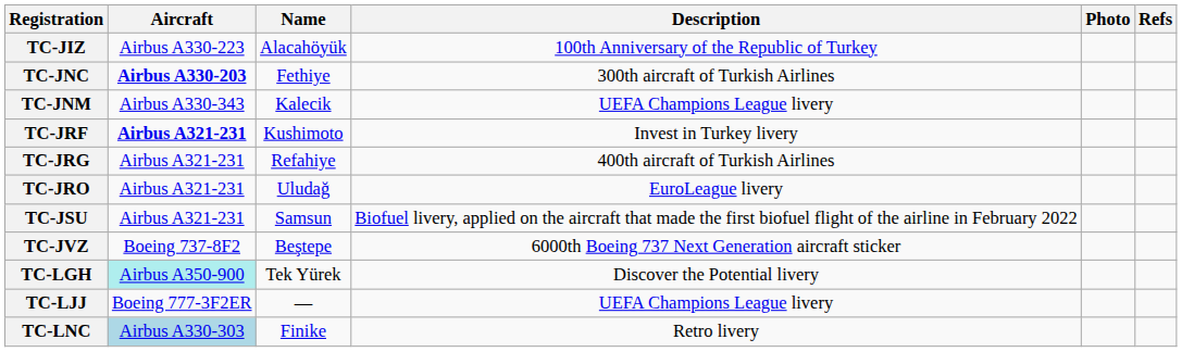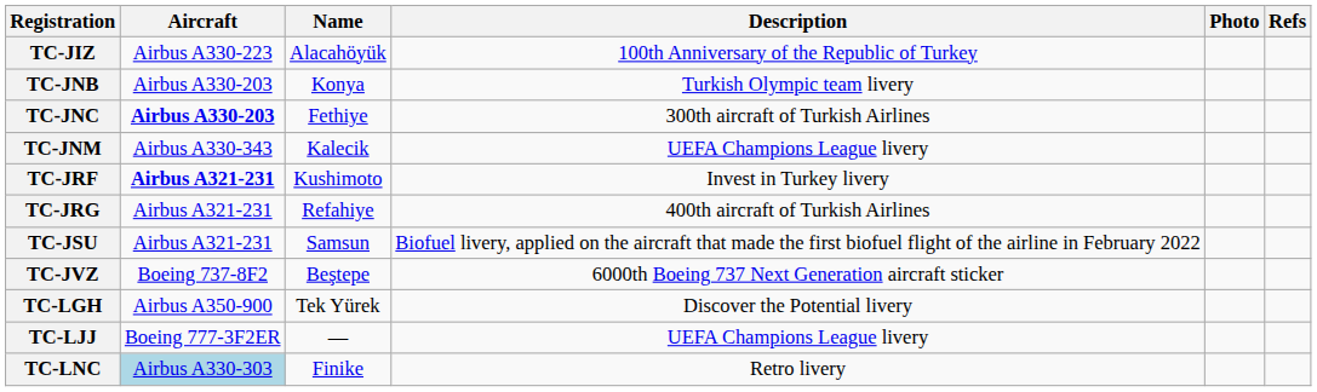 <table class="wikitable plainrowheaders sortable" style="text-align:center;">
 <tr style="vertical-align:middle;">
 <th scope="col">Registration</th>
 <th scope="col">Aircraft</th>
 <th scope="col">Name</th>
 <th scope="col">Description</th>
 <th scope="col">Photo</th>
 <th scope="col"><abbr>Refs</abbr></th>
 </tr>
 <tr>
 <th scope="row">TC-JIZ</th>
 <td><a href='#'>Airbus A330-223</a></td>
 <td><a href='#'>Alacahöyük</a></td>
 <td><a href='#'>100th Anniversary of the Republic of Turkey</a></td>
+<td></td>
+<td></td>
+</tr>
+<tr>
+<th scope="row">TC-JNB</th>
+<td><a href='#'>Airbus A330-203</a></td>
+<td><a href='#'>Konya</a></td>
+<td><a href='#'>Turkish Olympic team</a> livery</td>
 <td></td>
 <td></td>
 </tr>
 <tr>
 <th scope="row">TC-JNC</th>
 <td><strong><a href='#'>Airbus A330-203</a></strong></td>
 <td><a href='#'>Fethiye</a></td>
 <td>300th aircraft of Turkish Airlines</td>
 <td></td>
 <td></td>
 </tr>
 <tr>
 <th scope="row">TC-JNM</th>
 <td><a href='#'>Airbus A330-343</a></td>
 <td><a href='#'>Kalecik</a></td>
 <td><a href='#'>UEFA Champions League</a> livery</td>
 <td></td>
 <td></td>
 </tr>
 <tr>
 <th scope="row">TC-JRF</th>
 <td><strong><a href='#'>Airbus A321-231</a></strong></td>
 <td><a href='#'>Kushimoto</a></td>
 <td>Invest in Turkey livery</td>
 <td></td>
 <td></td>
 </tr>
 <tr>
 <th scope="row">TC-JRG</th>
 <td><a href='#'>Airbus A321-231</a></td>
 <td><a href='#'>Refahiye</a></td>
 <td>400th aircraft of Turkish Airlines</td>
 <td></td>
 <td></td>
 </tr>
 <tr>
-<th scope="row">TC-JRO</th>
-<td><a href='#'>Airbus A321-231</a></td>
-<td><a href='#'>Uludağ</a></td>
-<td><a href='#'>EuroLeague</a> livery</td>
-<td></td>
-<td></td>
-</tr>
-<tr>
 <th scope="row">TC-JSU</th>
 <td><a href='#'>Airbus A321-231</a></td>
 <td><a href='#'>Samsun</a></td>
 <td><a href='#'>Biofuel</a> livery, applied on the aircraft that made the first biofuel flight of the airline in February 2022</td>
 <td></td>
 <td></td>
 </tr>
 <tr>
 <th scope="row">TC-JVZ</th>
 <td><a href='#'>Boeing 737-8F2</a></td>
 <td><a href='#'>Beştepe</a></td>
 <td>6000th <a href='#'>Boeing 737 Next Generation</a> aircraft sticker</td>
 <td></td>
 <td></td>
 </tr>
 <tr>
 <th scope="row">TC-LGH</th>
-<td style="background: paleturquoise;"><a href='#'>Airbus A350-900</a></td>
+<td><a href='#'>Airbus A350-900</a></td>
 <td>Tek Yürek</td>
 <td>Discover the Potential livery</td>
 <td></td>
 <td></td>
 </tr>
 <tr>
 <th scope="row">TC-LJJ</th>
 <td><a href='#'>Boeing 777-3F2ER</a></td>
 <td>—</td>
 <td><a href='#'>UEFA Champions League</a> livery</td>
 <td></td>
 <td></td>
 </tr>
 <tr>
 <th scope="row">TC-LNC</th>
 <td style="background: lightblue;"><a href='#'>Airbus A330-303</a></td>
 <td><a href='#'>Finike</a></td>
 <td>Retro livery</td>
 <td></td>
 <td></td>
 </tr>
 </table>
